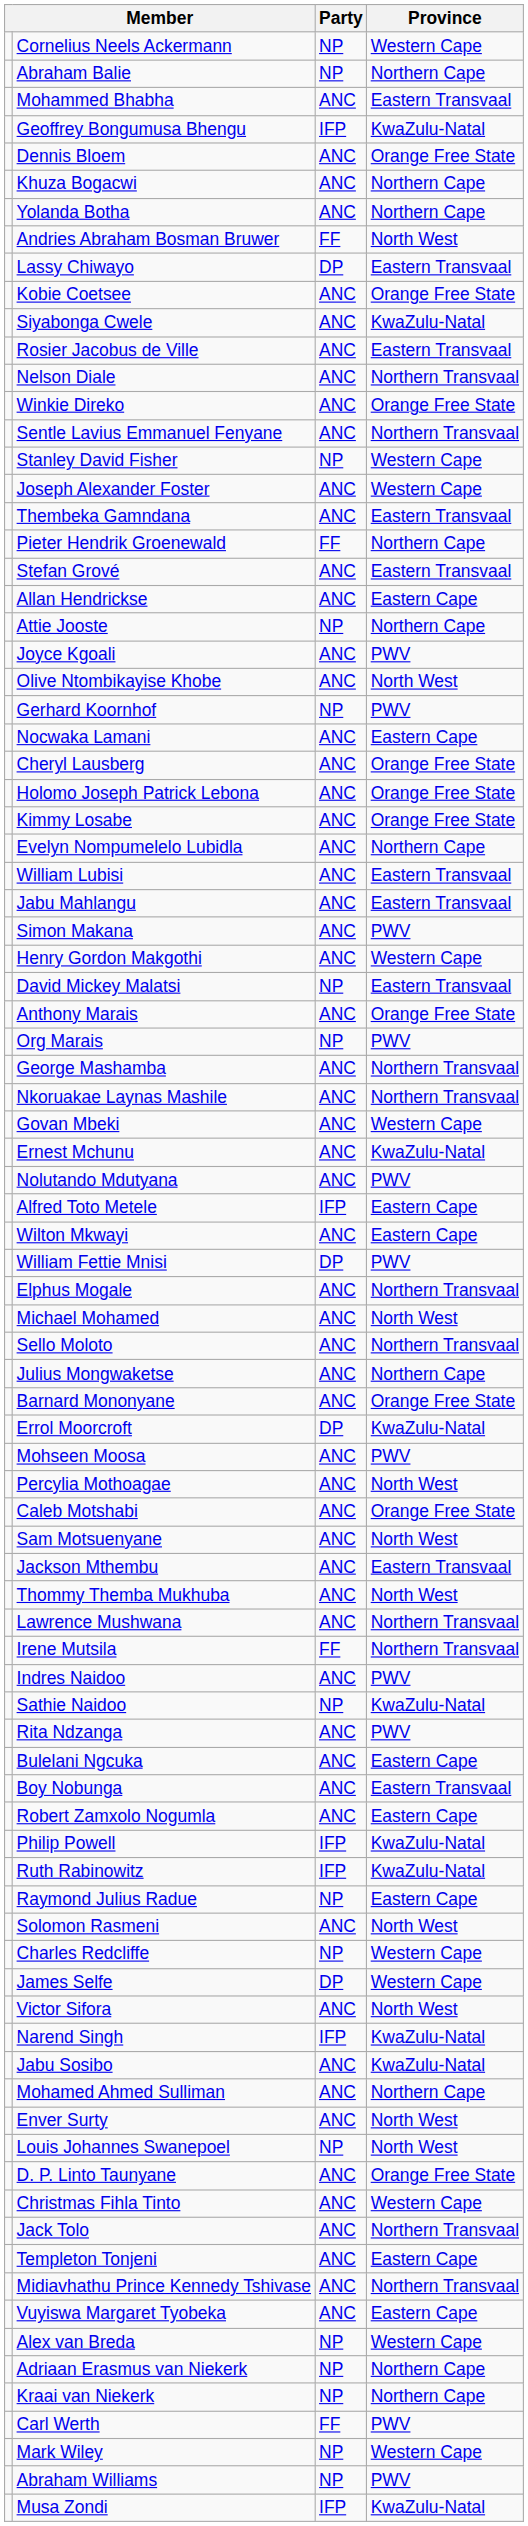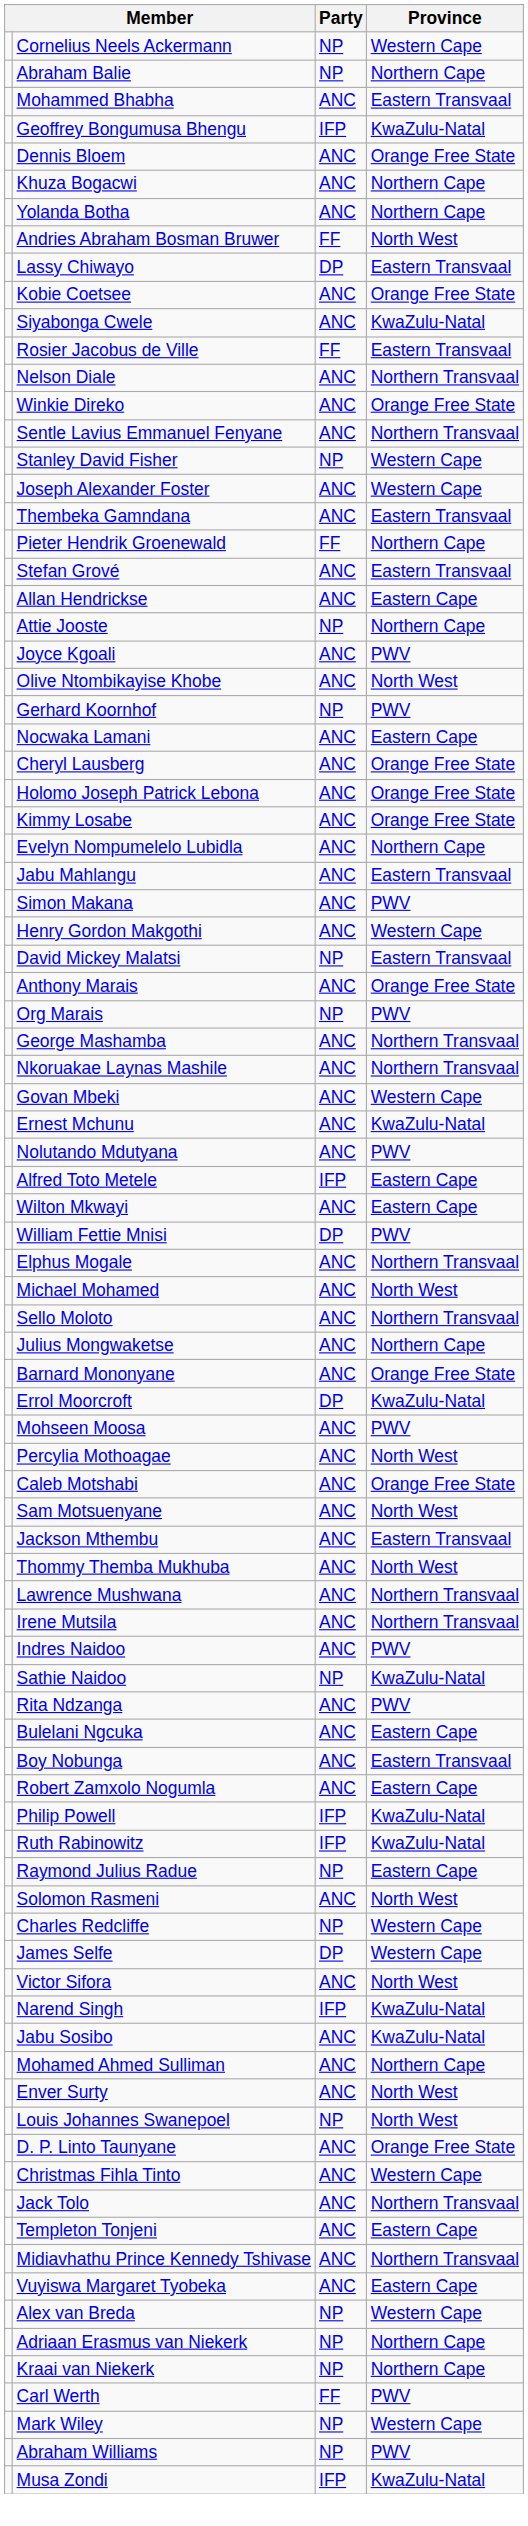 <table class="wikitable sortable">
 <tr>
 <th colspan="2">Member</th>
 <th>Party</th>
 <th>Province</th>
 </tr>
 <tr>
 <td></td>
 <td><a href='#'>Cornelius Neels Ackermann</a></td>
 <td><a href='#'>NP</a></td>
 <td><a href='#'>Western Cape</a></td>
 </tr>
 <tr>
 <td></td>
 <td><a href='#'>Abraham Balie</a></td>
 <td><a href='#'>NP</a></td>
 <td><a href='#'>Northern Cape</a></td>
 </tr>
 <tr>
 <td></td>
 <td><a href='#'>Mohammed Bhabha</a></td>
 <td><a href='#'>ANC</a></td>
 <td><a href='#'>Eastern Transvaal</a></td>
 </tr>
 <tr>
 <td></td>
 <td><a href='#'>Geoffrey Bongumusa Bhengu</a></td>
 <td><a href='#'>IFP</a></td>
 <td><a href='#'>KwaZulu-Natal</a></td>
 </tr>
 <tr>
 <td></td>
 <td><a href='#'>Dennis Bloem</a></td>
 <td><a href='#'>ANC</a></td>
 <td><a href='#'>Orange Free State</a></td>
 </tr>
 <tr>
 <td></td>
 <td><a href='#'>Khuza Bogacwi</a></td>
 <td><a href='#'>ANC</a></td>
 <td><a href='#'>Northern Cape</a></td>
 </tr>
 <tr>
 <td></td>
 <td><a href='#'>Yolanda Botha</a></td>
 <td><a href='#'>ANC</a></td>
 <td><a href='#'>Northern Cape</a></td>
 </tr>
 <tr>
 <td></td>
 <td><a href='#'>Andries Abraham Bosman Bruwer</a></td>
 <td><a href='#'>FF</a></td>
 <td><a href='#'>North West</a></td>
 </tr>
 <tr>
 <td></td>
 <td><a href='#'>Lassy Chiwayo</a></td>
 <td><a href='#'>DP</a></td>
 <td><a href='#'>Eastern Transvaal</a></td>
 </tr>
 <tr>
 <td></td>
 <td><a href='#'>Kobie Coetsee</a></td>
 <td><a href='#'>ANC</a></td>
 <td><a href='#'>Orange Free State</a></td>
 </tr>
 <tr>
 <td></td>
 <td><a href='#'>Siyabonga Cwele</a></td>
 <td><a href='#'>ANC</a></td>
 <td><a href='#'>KwaZulu-Natal</a></td>
 </tr>
 <tr>
 <td></td>
 <td><a href='#'>Rosier Jacobus de Ville</a></td>
-<td><a href='#'>ANC</a></td>
+<td><a href='#'>FF</a></td>
 <td><a href='#'>Eastern Transvaal</a></td>
 </tr>
 <tr>
 <td></td>
 <td><a href='#'>Nelson Diale</a></td>
 <td><a href='#'>ANC</a></td>
 <td><a href='#'>Northern Transvaal</a></td>
 </tr>
 <tr>
 <td></td>
 <td><a href='#'>Winkie Direko</a></td>
 <td><a href='#'>ANC</a></td>
 <td><a href='#'>Orange Free State</a></td>
 </tr>
 <tr>
 <td></td>
 <td><a href='#'>Sentle Lavius Emmanuel Fenyane</a></td>
 <td><a href='#'>ANC</a></td>
 <td><a href='#'>Northern Transvaal</a></td>
 </tr>
 <tr>
 <td></td>
 <td><a href='#'>Stanley David Fisher</a></td>
 <td><a href='#'>NP</a></td>
 <td><a href='#'>Western Cape</a></td>
 </tr>
 <tr>
 <td></td>
 <td><a href='#'>Joseph Alexander Foster</a></td>
 <td><a href='#'>ANC</a></td>
 <td><a href='#'>Western Cape</a></td>
 </tr>
 <tr>
 <td></td>
 <td><a href='#'>Thembeka Gamndana</a></td>
 <td><a href='#'>ANC</a></td>
 <td><a href='#'>Eastern Transvaal</a></td>
 </tr>
 <tr>
 <td></td>
 <td><a href='#'>Pieter Hendrik Groenewald</a></td>
 <td><a href='#'>FF</a></td>
 <td><a href='#'>Northern Cape</a></td>
 </tr>
 <tr>
 <td></td>
 <td><a href='#'>Stefan Grové</a></td>
 <td><a href='#'>ANC</a></td>
 <td><a href='#'>Eastern Transvaal</a></td>
 </tr>
 <tr>
 <td></td>
 <td><a href='#'>Allan Hendrickse</a></td>
 <td><a href='#'>ANC</a></td>
 <td><a href='#'>Eastern Cape</a></td>
 </tr>
 <tr>
 <td></td>
 <td><a href='#'>Attie Jooste</a></td>
 <td><a href='#'>NP</a></td>
 <td><a href='#'>Northern Cape</a></td>
 </tr>
 <tr>
 <td></td>
 <td><a href='#'>Joyce Kgoali</a></td>
 <td><a href='#'>ANC</a></td>
 <td><a href='#'>PWV</a></td>
 </tr>
 <tr>
 <td></td>
 <td><a href='#'>Olive Ntombikayise Khobe</a></td>
 <td><a href='#'>ANC</a></td>
 <td><a href='#'>North West</a></td>
 </tr>
 <tr>
 <td></td>
 <td><a href='#'>Gerhard Koornhof</a></td>
 <td><a href='#'>NP</a></td>
 <td><a href='#'>PWV</a></td>
 </tr>
 <tr>
 <td></td>
 <td><a href='#'>Nocwaka Lamani</a></td>
 <td><a href='#'>ANC</a></td>
 <td><a href='#'>Eastern Cape</a></td>
 </tr>
 <tr>
 <td></td>
 <td><a href='#'>Cheryl Lausberg</a></td>
 <td><a href='#'>ANC</a></td>
 <td><a href='#'>Orange Free State</a></td>
 </tr>
 <tr>
 <td></td>
 <td><a href='#'>Holomo Joseph Patrick Lebona</a></td>
 <td><a href='#'>ANC</a></td>
 <td><a href='#'>Orange Free State</a></td>
 </tr>
 <tr>
 <td></td>
 <td><a href='#'>Kimmy Losabe</a></td>
 <td><a href='#'>ANC</a></td>
 <td><a href='#'>Orange Free State</a></td>
 </tr>
 <tr>
 <td></td>
 <td><a href='#'>Evelyn Nompumelelo Lubidla</a></td>
 <td><a href='#'>ANC</a></td>
 <td><a href='#'>Northern Cape</a></td>
-</tr>
-<tr>
-<td></td>
-<td><a href='#'>William Lubisi</a></td>
-<td><a href='#'>ANC</a></td>
-<td><a href='#'>Eastern Transvaal</a></td>
 </tr>
 <tr>
 <td></td>
 <td><a href='#'>Jabu Mahlangu</a></td>
 <td><a href='#'>ANC</a></td>
 <td><a href='#'>Eastern Transvaal</a></td>
 </tr>
 <tr>
 <td></td>
 <td><a href='#'>Simon Makana</a></td>
 <td><a href='#'>ANC</a></td>
 <td><a href='#'>PWV</a></td>
 </tr>
 <tr>
 <td></td>
 <td><a href='#'>Henry Gordon Makgothi</a></td>
 <td><a href='#'>ANC</a></td>
 <td><a href='#'>Western Cape</a></td>
 </tr>
 <tr>
 <td></td>
 <td><a href='#'>David Mickey Malatsi</a></td>
 <td><a href='#'>NP</a></td>
 <td><a href='#'>Eastern Transvaal</a></td>
 </tr>
 <tr>
 <td></td>
 <td><a href='#'>Anthony Marais</a></td>
 <td><a href='#'>ANC</a></td>
 <td><a href='#'>Orange Free State</a></td>
 </tr>
 <tr>
 <td></td>
 <td><a href='#'>Org Marais</a></td>
 <td><a href='#'>NP</a></td>
 <td><a href='#'>PWV</a></td>
 </tr>
 <tr>
 <td></td>
 <td><a href='#'>George Mashamba</a></td>
 <td><a href='#'>ANC</a></td>
 <td><a href='#'>Northern Transvaal</a></td>
 </tr>
 <tr>
 <td></td>
 <td><a href='#'>Nkoruakae Laynas Mashile</a></td>
 <td><a href='#'>ANC</a></td>
 <td><a href='#'>Northern Transvaal</a></td>
 </tr>
 <tr>
 <td></td>
 <td><a href='#'>Govan Mbeki</a></td>
 <td><a href='#'>ANC</a></td>
 <td><a href='#'>Western Cape</a></td>
 </tr>
 <tr>
 <td></td>
 <td><a href='#'>Ernest Mchunu</a></td>
 <td><a href='#'>ANC</a></td>
 <td><a href='#'>KwaZulu-Natal</a></td>
 </tr>
 <tr>
 <td></td>
 <td><a href='#'>Nolutando Mdutyana</a></td>
 <td><a href='#'>ANC</a></td>
 <td><a href='#'>PWV</a></td>
 </tr>
 <tr>
 <td></td>
 <td><a href='#'>Alfred Toto Metele</a></td>
 <td><a href='#'>IFP</a></td>
 <td><a href='#'>Eastern Cape</a></td>
 </tr>
 <tr>
 <td></td>
 <td><a href='#'>Wilton Mkwayi</a></td>
 <td><a href='#'>ANC</a></td>
 <td><a href='#'>Eastern Cape</a></td>
 </tr>
 <tr>
 <td></td>
 <td><a href='#'>William Fettie Mnisi</a></td>
 <td><a href='#'>DP</a></td>
 <td><a href='#'>PWV</a></td>
 </tr>
 <tr>
 <td></td>
 <td><a href='#'>Elphus Mogale</a></td>
 <td><a href='#'>ANC</a></td>
 <td><a href='#'>Northern Transvaal</a></td>
 </tr>
 <tr>
 <td></td>
 <td><a href='#'>Michael Mohamed</a></td>
 <td><a href='#'>ANC</a></td>
 <td><a href='#'>North West</a></td>
 </tr>
 <tr>
 <td></td>
 <td><a href='#'>Sello Moloto</a></td>
 <td><a href='#'>ANC</a></td>
 <td><a href='#'>Northern Transvaal</a></td>
 </tr>
 <tr>
 <td></td>
 <td><a href='#'>Julius Mongwaketse</a></td>
 <td><a href='#'>ANC</a></td>
 <td><a href='#'>Northern Cape</a></td>
 </tr>
 <tr>
 <td></td>
 <td><a href='#'>Barnard Mononyane</a></td>
 <td><a href='#'>ANC</a></td>
 <td><a href='#'>Orange Free State</a></td>
 </tr>
 <tr>
 <td></td>
 <td><a href='#'>Errol Moorcroft</a></td>
 <td><a href='#'>DP</a></td>
 <td><a href='#'>KwaZulu-Natal</a></td>
 </tr>
 <tr>
 <td></td>
 <td><a href='#'>Mohseen Moosa</a></td>
 <td><a href='#'>ANC</a></td>
 <td><a href='#'>PWV</a></td>
 </tr>
 <tr>
 <td></td>
 <td><a href='#'>Percylia Mothoagae</a></td>
 <td><a href='#'>ANC</a></td>
 <td><a href='#'>North West</a></td>
 </tr>
 <tr>
 <td></td>
 <td><a href='#'>Caleb Motshabi</a></td>
 <td><a href='#'>ANC</a></td>
 <td><a href='#'>Orange Free State</a></td>
 </tr>
 <tr>
 <td></td>
 <td><a href='#'>Sam Motsuenyane</a></td>
 <td><a href='#'>ANC</a></td>
 <td><a href='#'>North West</a></td>
 </tr>
 <tr>
 <td></td>
 <td><a href='#'>Jackson Mthembu</a></td>
 <td><a href='#'>ANC</a></td>
 <td><a href='#'>Eastern Transvaal</a></td>
 </tr>
 <tr>
 <td></td>
 <td><a href='#'>Thommy Themba Mukhuba</a></td>
 <td><a href='#'>ANC</a></td>
 <td><a href='#'>North West</a></td>
 </tr>
 <tr>
 <td></td>
 <td><a href='#'>Lawrence Mushwana</a></td>
 <td><a href='#'>ANC</a></td>
 <td><a href='#'>Northern Transvaal</a></td>
 </tr>
 <tr>
 <td></td>
 <td><a href='#'>Irene Mutsila</a></td>
-<td><a href='#'>FF</a></td>
+<td><a href='#'>ANC</a></td>
 <td><a href='#'>Northern Transvaal</a></td>
 </tr>
 <tr>
 <td></td>
 <td><a href='#'>Indres Naidoo</a></td>
 <td><a href='#'>ANC</a></td>
 <td><a href='#'>PWV</a></td>
 </tr>
 <tr>
 <td></td>
 <td><a href='#'>Sathie Naidoo</a></td>
 <td><a href='#'>NP</a></td>
 <td><a href='#'>KwaZulu-Natal</a></td>
 </tr>
 <tr>
 <td></td>
 <td><a href='#'>Rita Ndzanga</a></td>
 <td><a href='#'>ANC</a></td>
 <td><a href='#'>PWV</a></td>
 </tr>
 <tr>
 <td></td>
 <td><a href='#'>Bulelani Ngcuka</a></td>
 <td><a href='#'>ANC</a></td>
 <td><a href='#'>Eastern Cape</a></td>
 </tr>
 <tr>
 <td></td>
 <td><a href='#'>Boy Nobunga</a></td>
 <td><a href='#'>ANC</a></td>
 <td><a href='#'>Eastern Transvaal</a></td>
 </tr>
 <tr>
 <td></td>
 <td><a href='#'>Robert Zamxolo Nogumla</a></td>
 <td><a href='#'>ANC</a></td>
 <td><a href='#'>Eastern Cape</a></td>
 </tr>
 <tr>
 <td></td>
 <td><a href='#'>Philip Powell</a></td>
 <td><a href='#'>IFP</a></td>
 <td><a href='#'>KwaZulu-Natal</a></td>
 </tr>
 <tr>
 <td></td>
 <td><a href='#'>Ruth Rabinowitz</a></td>
 <td><a href='#'>IFP</a></td>
 <td><a href='#'>KwaZulu-Natal</a></td>
 </tr>
 <tr>
 <td></td>
 <td><a href='#'>Raymond Julius Radue</a></td>
 <td><a href='#'>NP</a></td>
 <td><a href='#'>Eastern Cape</a></td>
 </tr>
 <tr>
 <td></td>
 <td><a href='#'>Solomon Rasmeni</a></td>
 <td><a href='#'>ANC</a></td>
 <td><a href='#'>North West</a></td>
 </tr>
 <tr>
 <td></td>
 <td><a href='#'>Charles Redcliffe</a></td>
 <td><a href='#'>NP</a></td>
 <td><a href='#'>Western Cape</a></td>
 </tr>
 <tr>
 <td></td>
 <td><a href='#'>James Selfe</a></td>
 <td><a href='#'>DP</a></td>
 <td><a href='#'>Western Cape</a></td>
 </tr>
 <tr>
 <td></td>
 <td><a href='#'>Victor Sifora</a></td>
 <td><a href='#'>ANC</a></td>
 <td><a href='#'>North West</a></td>
 </tr>
 <tr>
 <td></td>
 <td><a href='#'>Narend Singh</a></td>
 <td><a href='#'>IFP</a></td>
 <td><a href='#'>KwaZulu-Natal</a></td>
 </tr>
 <tr>
 <td></td>
 <td><a href='#'>Jabu Sosibo</a></td>
 <td><a href='#'>ANC</a></td>
 <td><a href='#'>KwaZulu-Natal</a></td>
 </tr>
 <tr>
 <td></td>
 <td><a href='#'>Mohamed Ahmed Sulliman</a></td>
 <td><a href='#'>ANC</a></td>
 <td><a href='#'>Northern Cape</a></td>
 </tr>
 <tr>
 <td></td>
 <td><a href='#'>Enver Surty</a></td>
 <td><a href='#'>ANC</a></td>
 <td><a href='#'>North West</a></td>
 </tr>
 <tr>
 <td></td>
 <td><a href='#'>Louis Johannes Swanepoel</a></td>
 <td><a href='#'>NP</a></td>
 <td><a href='#'>North West</a></td>
 </tr>
 <tr>
 <td></td>
 <td><a href='#'>D. P. Linto Taunyane</a></td>
 <td><a href='#'>ANC</a></td>
 <td><a href='#'>Orange Free State</a></td>
 </tr>
 <tr>
 <td></td>
 <td><a href='#'>Christmas Fihla Tinto</a></td>
 <td><a href='#'>ANC</a></td>
 <td><a href='#'>Western Cape</a></td>
 </tr>
 <tr>
 <td></td>
 <td><a href='#'>Jack Tolo</a></td>
 <td><a href='#'>ANC</a></td>
 <td><a href='#'>Northern Transvaal</a></td>
 </tr>
 <tr>
 <td></td>
 <td><a href='#'>Templeton Tonjeni</a></td>
 <td><a href='#'>ANC</a></td>
 <td><a href='#'>Eastern Cape</a></td>
 </tr>
 <tr>
 <td></td>
 <td><a href='#'>Midiavhathu Prince Kennedy Tshivase</a></td>
 <td><a href='#'>ANC</a></td>
 <td><a href='#'>Northern Transvaal</a></td>
 </tr>
 <tr>
 <td></td>
 <td><a href='#'>Vuyiswa Margaret Tyobeka</a></td>
 <td><a href='#'>ANC</a></td>
 <td><a href='#'>Eastern Cape</a></td>
 </tr>
 <tr>
 <td></td>
 <td><a href='#'>Alex van Breda</a></td>
 <td><a href='#'>NP</a></td>
 <td><a href='#'>Western Cape</a></td>
 </tr>
 <tr>
 <td></td>
 <td><a href='#'>Adriaan Erasmus van Niekerk</a></td>
 <td><a href='#'>NP</a></td>
 <td><a href='#'>Northern Cape</a></td>
 </tr>
 <tr>
 <td></td>
 <td><a href='#'>Kraai van Niekerk</a></td>
 <td><a href='#'>NP</a></td>
 <td><a href='#'>Northern Cape</a></td>
 </tr>
 <tr>
 <td></td>
 <td><a href='#'>Carl Werth</a></td>
 <td><a href='#'>FF</a></td>
 <td><a href='#'>PWV</a></td>
 </tr>
 <tr>
 <td></td>
 <td><a href='#'>Mark Wiley</a></td>
 <td><a href='#'>NP</a></td>
 <td><a href='#'>Western Cape</a></td>
 </tr>
 <tr>
 <td></td>
 <td><a href='#'>Abraham Williams</a></td>
 <td><a href='#'>NP</a></td>
 <td><a href='#'>PWV</a></td>
 </tr>
 <tr>
 <td></td>
 <td><a href='#'>Musa Zondi</a></td>
 <td><a href='#'>IFP</a></td>
 <td><a href='#'>KwaZulu-Natal</a></td>
 </tr>
 </table>
